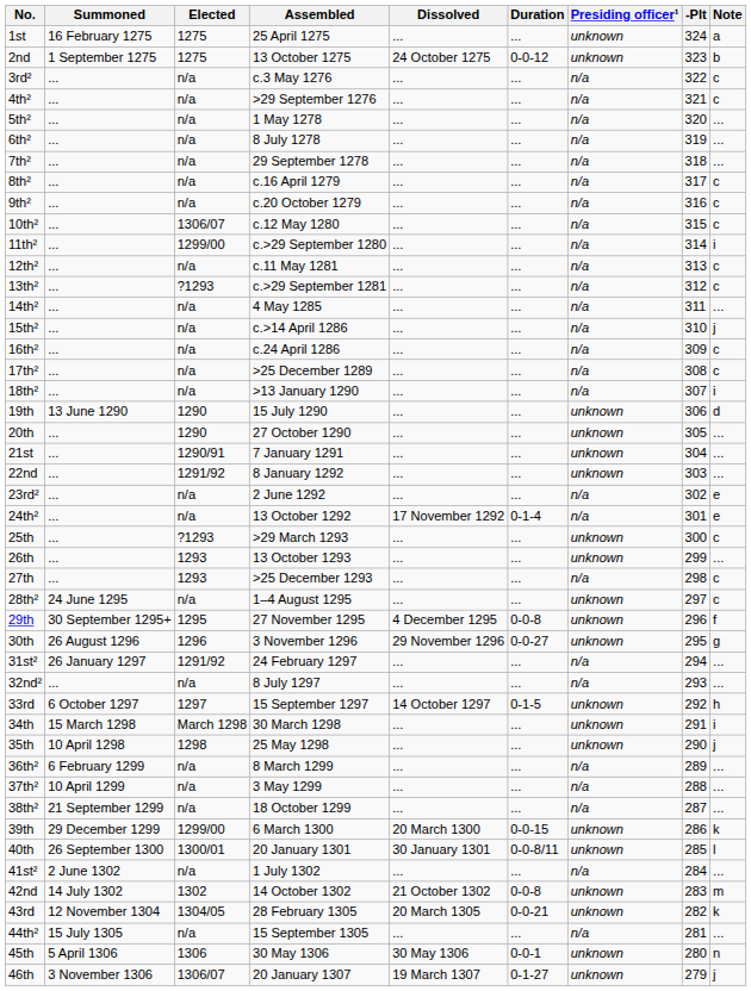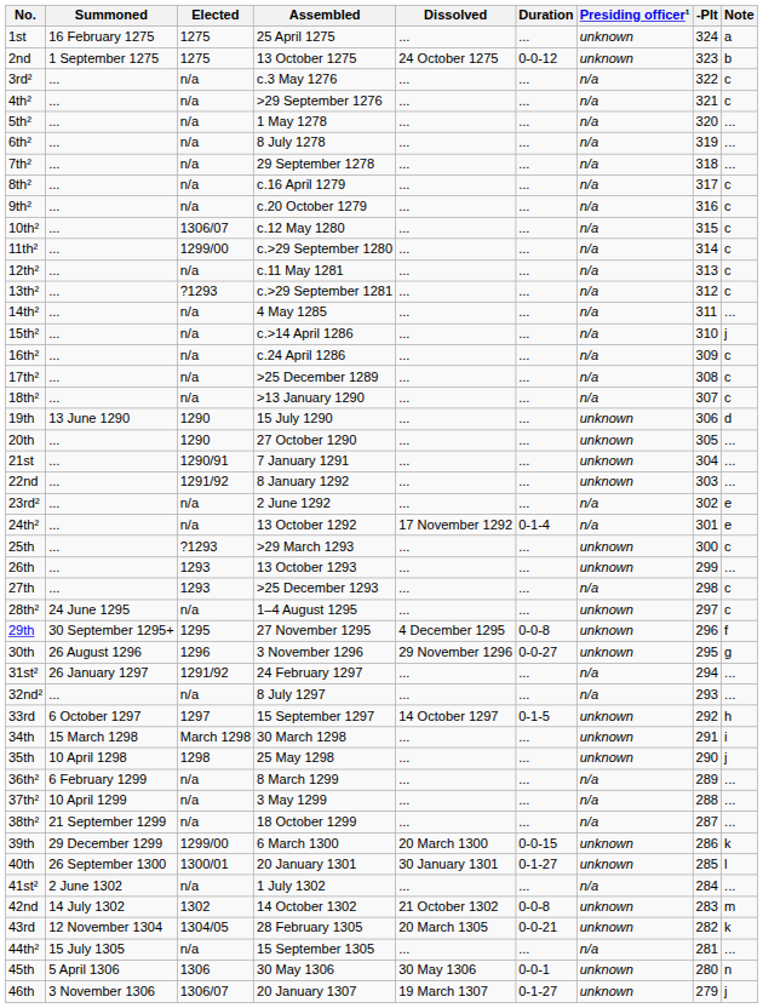 <table class="wikitable">
 <tr>
 <th>No.</th>
 <th>Summoned</th>
 <th>Elected</th>
 <th>Assembled</th>
 <th>Dissolved</th>
 <th>Duration</th>
 <th><a href='#'>Presiding officer</a>¹</th>
 <th>-Plt</th>
 <th>Note</th>
 </tr>
 <tr>
 <td>1st</td>
 <td>16 February 1275</td>
 <td>1275</td>
 <td>25 April 1275</td>
 <td>...</td>
 <td>...</td>
 <td><em>unknown</em></td>
 <td>324</td>
 <td>a</td>
 </tr>
 <tr>
 <td>2nd</td>
 <td>1 September 1275</td>
 <td>1275</td>
 <td>13 October 1275</td>
 <td>24 October 1275</td>
 <td>0-0-12</td>
 <td><em>unknown</em></td>
 <td>323</td>
 <td>b</td>
 </tr>
 <tr>
 <td>3rd²</td>
 <td>...</td>
 <td>n/a</td>
 <td>c.3 May 1276</td>
 <td>...</td>
 <td>...</td>
 <td><em>n/a</em></td>
 <td>322</td>
 <td>c</td>
 </tr>
 <tr>
 <td>4th²</td>
 <td>...</td>
 <td>n/a</td>
 <td>>29 September 1276</td>
 <td>...</td>
 <td>...</td>
 <td><em>n/a</em></td>
 <td>321</td>
 <td>c</td>
 </tr>
 <tr>
 <td>5th²</td>
 <td>...</td>
 <td>n/a</td>
 <td>1 May 1278</td>
 <td>...</td>
 <td>...</td>
 <td><em>n/a</em></td>
 <td>320</td>
 <td>...</td>
 </tr>
 <tr>
 <td>6th²</td>
 <td>...</td>
 <td>n/a</td>
 <td>8 July 1278</td>
 <td>...</td>
 <td>...</td>
 <td><em>n/a</em></td>
 <td>319</td>
 <td>...</td>
 </tr>
 <tr>
 <td>7th²</td>
 <td>...</td>
 <td>n/a</td>
 <td>29 September 1278</td>
 <td>...</td>
 <td>...</td>
 <td><em>n/a</em></td>
 <td>318</td>
 <td>...</td>
 </tr>
 <tr>
 <td>8th²</td>
 <td>...</td>
 <td>n/a</td>
 <td>c.16 April 1279</td>
 <td>...</td>
 <td>...</td>
 <td><em>n/a</em></td>
 <td>317</td>
 <td>c</td>
 </tr>
 <tr>
 <td>9th²</td>
 <td>...</td>
 <td>n/a</td>
 <td>c.20 October 1279</td>
 <td>...</td>
 <td>...</td>
 <td><em>n/a</em></td>
 <td>316</td>
 <td>c</td>
 </tr>
 <tr>
 <td>10th²</td>
 <td>...</td>
 <td>1306/07</td>
 <td>c.12 May 1280</td>
 <td>...</td>
 <td>...</td>
 <td><em>n/a</em></td>
 <td>315</td>
 <td>c</td>
 </tr>
 <tr>
 <td>11th²</td>
 <td>...</td>
 <td>1299/00</td>
 <td>c.>29 September 1280</td>
 <td>...</td>
 <td>...</td>
 <td><em>n/a</em></td>
 <td>314</td>
-<td>i</td>
+<td>c</td>
 </tr>
 <tr>
 <td>12th²</td>
 <td>...</td>
 <td>n/a</td>
 <td>c.11 May 1281</td>
 <td>...</td>
 <td>...</td>
 <td><em>n/a</em></td>
 <td>313</td>
 <td>c</td>
 </tr>
 <tr>
 <td>13th²</td>
 <td>...</td>
 <td>?1293</td>
 <td>c.>29 September 1281</td>
 <td>...</td>
 <td>...</td>
 <td><em>n/a</em></td>
 <td>312</td>
 <td>c</td>
 </tr>
 <tr>
 <td>14th²</td>
 <td>...</td>
 <td>n/a</td>
 <td>4 May 1285</td>
 <td>...</td>
 <td>...</td>
 <td><em>n/a</em></td>
 <td>311</td>
 <td>...</td>
 </tr>
 <tr>
 <td>15th²</td>
 <td>...</td>
 <td>n/a</td>
 <td>c.>14 April 1286</td>
 <td>...</td>
 <td>...</td>
 <td><em>n/a</em></td>
 <td>310</td>
 <td>j</td>
 </tr>
 <tr>
 <td>16th²</td>
 <td>...</td>
 <td>n/a</td>
 <td>c.24 April 1286</td>
 <td>...</td>
 <td>...</td>
 <td><em>n/a</em></td>
 <td>309</td>
 <td>c</td>
 </tr>
 <tr>
 <td>17th²</td>
 <td>...</td>
 <td>n/a</td>
 <td>>25 December 1289</td>
 <td>...</td>
 <td>...</td>
 <td><em>n/a</em></td>
 <td>308</td>
 <td>c</td>
 </tr>
 <tr>
 <td>18th²</td>
 <td>...</td>
 <td>n/a</td>
 <td>>13 January 1290</td>
 <td>...</td>
 <td>...</td>
 <td><em>n/a</em></td>
 <td>307</td>
-<td>i</td>
+<td>c</td>
 </tr>
 <tr>
 <td>19th</td>
 <td>13 June 1290</td>
 <td>1290</td>
 <td>15 July 1290</td>
 <td>...</td>
 <td>...</td>
 <td><em>unknown</em></td>
 <td>306</td>
 <td>d</td>
 </tr>
 <tr>
 <td>20th</td>
 <td>...</td>
 <td>1290</td>
 <td>27 October 1290</td>
 <td>...</td>
 <td>...</td>
 <td><em>unknown</em></td>
 <td>305</td>
 <td>...</td>
 </tr>
 <tr>
 <td>21st</td>
 <td>...</td>
 <td>1290/91</td>
 <td>7 January 1291</td>
 <td>...</td>
 <td>...</td>
 <td><em>unknown</em></td>
 <td>304</td>
 <td>...</td>
 </tr>
 <tr>
 <td>22nd</td>
 <td>...</td>
 <td>1291/92</td>
 <td>8 January 1292</td>
 <td>...</td>
 <td>...</td>
 <td><em>unknown</em></td>
 <td>303</td>
 <td>...</td>
 </tr>
 <tr>
 <td>23rd²</td>
 <td>...</td>
 <td>n/a</td>
 <td>2 June 1292</td>
 <td>...</td>
 <td>...</td>
 <td><em>n/a</em></td>
 <td>302</td>
 <td>e</td>
 </tr>
 <tr>
 <td>24th²</td>
 <td>...</td>
 <td>n/a</td>
 <td>13 October 1292</td>
 <td>17 November 1292</td>
 <td>0-1-4</td>
 <td><em>n/a</em></td>
 <td>301</td>
 <td>e</td>
 </tr>
 <tr>
 <td>25th</td>
 <td>...</td>
 <td>?1293</td>
 <td>>29 March 1293</td>
 <td>...</td>
 <td>...</td>
 <td><em>unknown</em></td>
 <td>300</td>
 <td>c</td>
 </tr>
 <tr>
 <td>26th</td>
 <td>...</td>
 <td>1293</td>
 <td>13 October 1293</td>
 <td>...</td>
 <td>...</td>
 <td><em>unknown</em></td>
 <td>299</td>
 <td>...</td>
 </tr>
 <tr>
 <td>27th</td>
 <td>...</td>
 <td>1293</td>
 <td>>25 December 1293</td>
 <td>...</td>
 <td>...</td>
 <td><em>n/a</em></td>
 <td>298</td>
 <td>c</td>
 </tr>
 <tr>
 <td>28th²</td>
 <td>24 June 1295</td>
 <td>n/a</td>
 <td>1–4 August 1295</td>
 <td>...</td>
 <td>...</td>
 <td><em>unknown</em></td>
 <td>297</td>
 <td>c</td>
 </tr>
 <tr>
 <td><a href='#'>29th</a></td>
 <td>30 September 1295+</td>
 <td>1295</td>
 <td>27 November 1295</td>
 <td>4 December 1295</td>
 <td>0-0-8</td>
 <td><em>unknown</em></td>
 <td>296</td>
 <td>f</td>
 </tr>
 <tr>
 <td>30th</td>
 <td>26 August 1296</td>
 <td>1296</td>
 <td>3 November 1296</td>
 <td>29 November 1296</td>
 <td>0-0-27</td>
 <td><em>unknown</em></td>
 <td>295</td>
 <td>g</td>
 </tr>
 <tr>
 <td>31st²</td>
 <td>26 January 1297</td>
 <td>1291/92</td>
 <td>24 February 1297</td>
 <td>...</td>
 <td>...</td>
 <td><em>n/a</em></td>
 <td>294</td>
 <td>...</td>
 </tr>
 <tr>
 <td>32nd²</td>
 <td>...</td>
 <td>n/a</td>
 <td>8 July 1297</td>
 <td>...</td>
 <td>...</td>
 <td><em>n/a</em></td>
 <td>293</td>
 <td>...</td>
 </tr>
 <tr>
 <td>33rd</td>
 <td>6 October 1297</td>
 <td>1297</td>
 <td>15 September 1297</td>
 <td>14 October 1297</td>
 <td>0-1-5</td>
 <td><em>unknown</em></td>
 <td>292</td>
 <td>h</td>
 </tr>
 <tr>
 <td>34th</td>
 <td>15 March 1298</td>
 <td>March 1298</td>
 <td>30 March 1298</td>
 <td>...</td>
 <td>...</td>
 <td><em>unknown</em></td>
 <td>291</td>
 <td>i</td>
 </tr>
 <tr>
 <td>35th</td>
 <td>10 April 1298</td>
 <td>1298</td>
 <td>25 May 1298</td>
 <td>...</td>
 <td>...</td>
 <td><em>unknown</em></td>
 <td>290</td>
 <td>j</td>
 </tr>
 <tr>
 <td>36th²</td>
 <td>6 February 1299</td>
 <td>n/a</td>
 <td>8 March 1299</td>
 <td>...</td>
 <td>...</td>
 <td><em>n/a</em></td>
 <td>289</td>
 <td>...</td>
 </tr>
 <tr>
 <td>37th²</td>
 <td>10 April 1299</td>
 <td>n/a</td>
 <td>3 May 1299</td>
 <td>...</td>
 <td>...</td>
 <td><em>n/a</em></td>
 <td>288</td>
 <td>...</td>
 </tr>
 <tr>
 <td>38th²</td>
 <td>21 September 1299</td>
 <td>n/a</td>
 <td>18 October 1299</td>
 <td>...</td>
 <td>...</td>
 <td><em>n/a</em></td>
 <td>287</td>
 <td>...</td>
 </tr>
 <tr>
 <td>39th</td>
 <td>29 December 1299</td>
 <td>1299/00</td>
 <td>6 March 1300</td>
 <td>20 March 1300</td>
 <td>0-0-15</td>
 <td><em>unknown</em></td>
 <td>286</td>
 <td>k</td>
 </tr>
 <tr>
 <td>40th</td>
 <td>26 September 1300</td>
 <td>1300/01</td>
 <td>20 January 1301</td>
 <td>30 January 1301</td>
-<td>0-0-8/11</td>
+<td>0-1-27</td>
 <td><em>unknown</em></td>
 <td>285</td>
 <td>l</td>
 </tr>
 <tr>
 <td>41st²</td>
 <td>2 June 1302</td>
 <td>n/a</td>
 <td>1 July 1302</td>
 <td>...</td>
 <td>...</td>
 <td><em>n/a</em></td>
 <td>284</td>
 <td>...</td>
 </tr>
 <tr>
 <td>42nd</td>
 <td>14 July 1302</td>
 <td>1302</td>
 <td>14 October 1302</td>
 <td>21 October 1302</td>
 <td>0-0-8</td>
 <td><em>unknown</em></td>
 <td>283</td>
 <td>m</td>
 </tr>
 <tr>
 <td>43rd</td>
 <td>12 November 1304</td>
 <td>1304/05</td>
 <td>28 February 1305</td>
 <td>20 March 1305</td>
 <td>0-0-21</td>
 <td><em>unknown</em></td>
 <td>282</td>
 <td>k</td>
 </tr>
 <tr>
 <td>44th²</td>
 <td>15 July 1305</td>
 <td>n/a</td>
 <td>15 September 1305</td>
 <td>...</td>
 <td>...</td>
 <td><em>n/a</em></td>
 <td>281</td>
 <td>...</td>
 </tr>
 <tr>
 <td>45th</td>
 <td>5 April 1306</td>
 <td>1306</td>
 <td>30 May 1306</td>
 <td>30 May 1306</td>
 <td>0-0-1</td>
 <td><em>unknown</em></td>
 <td>280</td>
 <td>n</td>
 </tr>
 <tr>
 <td>46th</td>
 <td>3 November 1306</td>
 <td>1306/07</td>
 <td>20 January 1307</td>
 <td>19 March 1307</td>
 <td>0-1-27</td>
 <td><em>unknown</em></td>
 <td>279</td>
 <td>j</td>
 </tr>
 </table>
